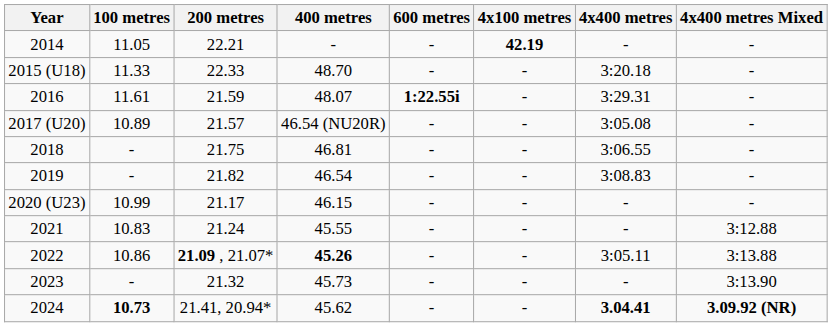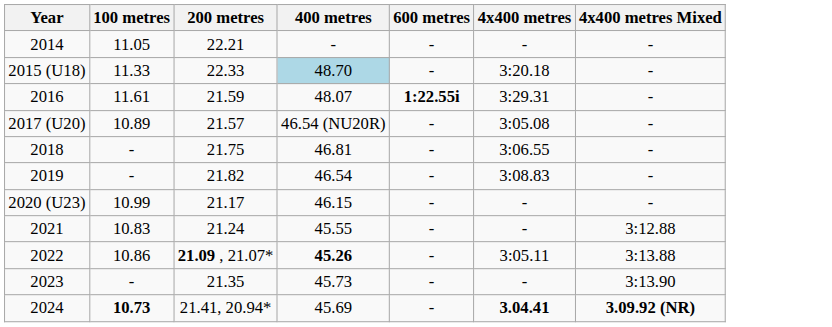 <table class="wikitable" style= "text-align: center">
 <tr>
 <th>Year</th>
 <th>100 metres</th>
 <th>200 metres</th>
 <th>400 metres</th>
 <th>600 metres</th>
-<th>4x100 metres</th>
 <th>4x400 metres</th>
 <th>4x400 metres Mixed</th>
 </tr>
 <tr>
 <td>2014</td>
 <td>11.05</td>
 <td>22.21</td>
 <td>-</td>
 <td>-</td>
-<td><strong>42.19</strong></td>
 <td>-</td>
 <td>-</td>
 </tr>
 <tr>
 <td>2015 (U18)</td>
 <td>11.33</td>
 <td>22.33</td>
-<td>48.70</td>
-<td>-</td>
+<td style="background: lightblue;">48.70</td>
 <td>-</td>
 <td>3:20.18</td>
 <td>-</td>
 </tr>
 <tr>
 <td>2016</td>
 <td>11.61</td>
 <td>21.59</td>
 <td>48.07</td>
 <td><strong>1:22.55i</strong></td>
-<td>-</td>
 <td>3:29.31</td>
 <td>-</td>
 </tr>
 <tr>
 <td>2017 (U20)</td>
 <td>10.89</td>
 <td>21.57</td>
 <td>46.54 (NU20R)</td>
-<td>-</td>
 <td>-</td>
 <td>3:05.08</td>
 <td>-</td>
 </tr>
 <tr>
 <td>2018</td>
 <td>-</td>
 <td>21.75</td>
 <td>46.81</td>
 <td>-</td>
-<td>-</td>
 <td>3:06.55</td>
 <td>-</td>
 </tr>
 <tr>
 <td>2019</td>
 <td>-</td>
 <td>21.82</td>
 <td>46.54</td>
-<td>-</td>
 <td>-</td>
 <td>3:08.83</td>
 <td>-</td>
 </tr>
 <tr>
 <td>2020 (U23)</td>
 <td>10.99</td>
 <td>21.17</td>
 <td>46.15</td>
 <td>-</td>
 <td>-</td>
 <td>-</td>
-<td>-</td>
 </tr>
 <tr>
 <td>2021</td>
 <td>10.83</td>
 <td>21.24</td>
 <td>45.55</td>
-<td>-</td>
 <td>-</td>
 <td>-</td>
 <td>3:12.88</td>
 </tr>
 <tr>
 <td>2022</td>
 <td>10.86</td>
 <td><strong>21.09 </strong>, 21.07*</td>
 <td><strong>45.26</strong></td>
 <td>-</td>
-<td>-</td>
 <td>3:05.11</td>
 <td>3:13.88</td>
 </tr>
 <tr>
 <td>2023</td>
 <td>-</td>
-<td>21.32</td>
+<td>21.35</td>
 <td>45.73</td>
-<td>-</td>
 <td>-</td>
 <td>-</td>
 <td>3:13.90</td>
 </tr>
 <tr>
 <td>2024</td>
 <td><strong>10.73</strong></td>
 <td>21.41, 20.94*</td>
-<td>45.62</td>
-<td>-</td>
+<td>45.69</td>
 <td>-</td>
 <td><strong>3.04.41</strong></td>
 <td><strong>3.09.92 (NR)</strong></td>
 </tr>
 </table>
